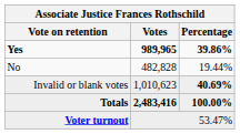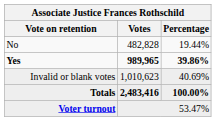 <table class="wikitable" style="font-size: 95%;">
 <tr style="background-color:#E9E9E9">
 <th colspan="3">Associate Justice Frances Rothschild</th>
 </tr>
 <tr bgcolor="#EEEEEE" align="center">
 <th style="width: 170px">Vote on retention</th>
 <th style="width: 50px">Votes</th>
 <th style="width: 40px">Percentage</th>
 </tr>
 <tr>
+<td>No</td>
+<td align="right">482,828</td>
+<td align="right">19.44%</td>
+</tr>
+<tr>
 <td><strong>Yes</strong></td>
 <td align="right"><strong>989,965</strong></td>
 <td align="right"><strong>39.86%</strong></td>
 </tr>
-<tr>
-<td>No</td>
-<td align="right">482,828</td>
-<td align="right">19.44%</td>
-</tr>
 <tr bgcolor="#EEEEEE">
 <td align="right">Invalid or blank votes</td>
 <td align="right">1,010,623</td>
-<td align="right"><strong>40.69%</strong></td>
+<td align="right">40.69%</td>
 </tr>
 <tr bgcolor="#EEEEEE">
 <td align="right"><strong>Totals</strong></td>
 <td align="right"><strong>2,483,416</strong></td>
 <td align="right"><strong>100.00%</strong></td>
 </tr>
 <tr bgcolor="#EEEEEE">
 <td align="right"><strong><a href='#'>Voter turnout</a></strong></td>
 <td colspan="2" align="right">53.47%</td>
 </tr>
 </table>
